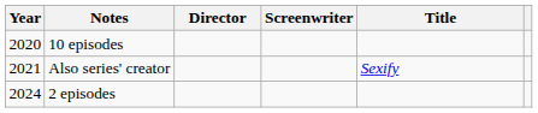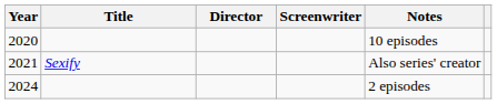 <table class="wikitable">
 <tr>
 <th>Year</th>
-<th class="unsortable">Notes</th>
+<th width="160">Title</th>
 <th width="80">Director</th>
 <th width="80">Screenwriter</th>
-<th width="160">Title</th>
+<th class="unsortable">Notes</th>
 <th class="unsortable"></th>
 </tr>
 <tr>
 <td>2020</td>
-<td>10 episodes</td>
+<td><em></em></td>
 <td></td>
 <td></td>
-<td><em></em></td>
+<td>10 episodes</td>
 <td></td>
 </tr>
 <tr>
 <td>2021</td>
-<td>Also series' creator</td>
+<td><em><a href='#'>Sexify</a></em></td>
 <td></td>
 <td></td>
-<td><em><a href='#'>Sexify</a></em></td>
+<td>Also series' creator</td>
 <td></td>
 </tr>
 <tr>
 <td>2024</td>
-<td>2 episodes</td>
+<td><em></em></td>
 <td></td>
 <td></td>
-<td><em></em></td>
+<td>2 episodes</td>
 <td></td>
 </tr>
 </table>
